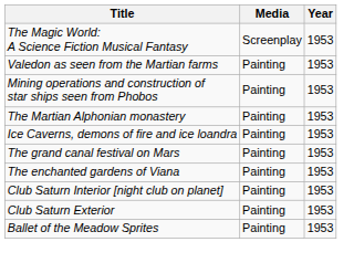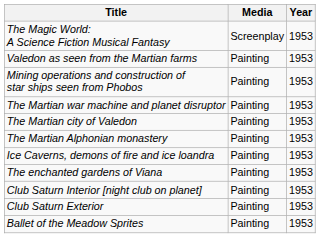 <table class="wikitable">
 <tr>
 <th>Title</th>
 <th>Media</th>
 <th>Year</th>
 </tr>
 <tr>
 <td><em>The Magic World:</em><br><em>A Science Fiction Musical Fantasy</em></td>
 <td>Screenplay</td>
 <td>1953</td>
 </tr>
 <tr>
 <td><em>Valedon as seen from the Martian farms</em></td>
 <td>Painting</td>
 <td>1953</td>
 </tr>
 <tr>
 <td><em>Mining operations and construction of</em><br><em>star ships seen from Phobos</em></td>
 <td>Painting</td>
 <td>1953</td>
 </tr>
 <tr>
+<td><em>The Martian war machine and planet disruptor</em></td>
+<td>Painting</td>
+<td>1953</td>
+</tr>
+<tr>
+<td><em>The Martian city of Valedon</em></td>
+<td>Painting</td>
+<td>1953</td>
+</tr>
+<tr>
 <td><em>The Martian Alphonian monastery</em></td>
 <td>Painting</td>
 <td>1953</td>
 </tr>
 <tr>
 <td><em>Ice Caverns, demons of fire and ice loandra</em></td>
-<td>Painting</td>
-<td>1953</td>
-</tr>
-<tr>
-<td><em>The grand canal festival on Mars</em></td>
 <td>Painting</td>
 <td>1953</td>
 </tr>
 <tr>
 <td><em>The enchanted gardens of Viana</em></td>
 <td>Painting</td>
 <td>1953</td>
 </tr>
 <tr>
 <td><em>Club Saturn Interior [night club on planet]</em></td>
 <td>Painting</td>
 <td>1953</td>
 </tr>
 <tr>
 <td><em>Club Saturn Exterior</em></td>
 <td>Painting</td>
 <td>1953</td>
 </tr>
 <tr>
 <td><em>Ballet of the Meadow Sprites</em></td>
 <td>Painting</td>
 <td>1953</td>
 </tr>
 </table>
